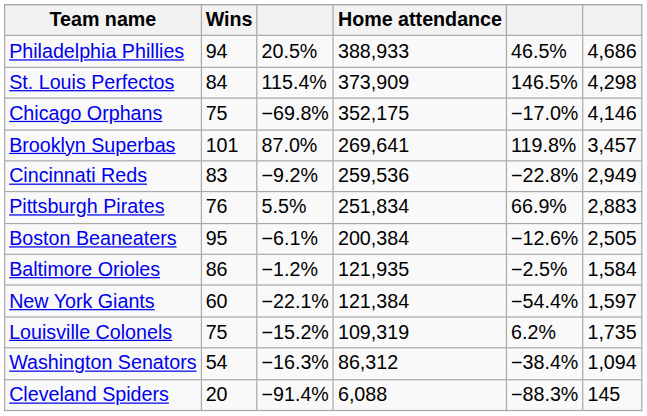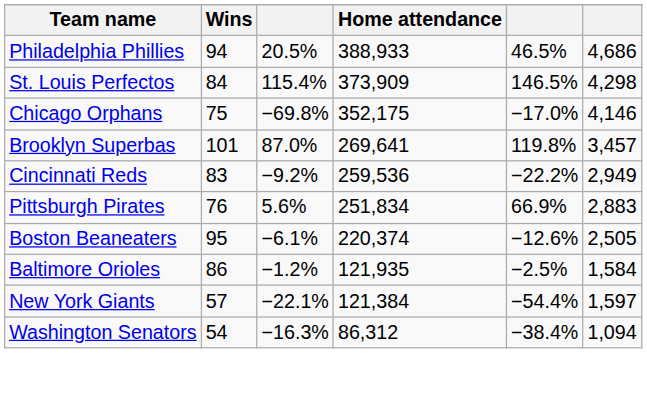 <table class="wikitable sortable">
 <tr style="text-align:center; font-size:larger;">
 </tr>
 <tr>
 <th>Team name</th>
 <th>Wins</th>
 <th></th>
 <th>Home attendance</th>
 <th></th>
 <th></th>
 </tr>
 <tr>
 <td><a href='#'>Philadelphia Phillies</a></td>
 <td>94</td>
 <td>20.5%</td>
 <td>388,933</td>
 <td>46.5%</td>
 <td>4,686</td>
 </tr>
 <tr>
 <td><a href='#'>St. Louis Perfectos</a></td>
 <td>84</td>
 <td>115.4%</td>
 <td>373,909</td>
 <td>146.5%</td>
 <td>4,298</td>
 </tr>
 <tr>
 <td><a href='#'>Chicago Orphans</a></td>
 <td>75</td>
 <td>−69.8%</td>
 <td>352,175</td>
 <td>−17.0%</td>
 <td>4,146</td>
 </tr>
 <tr>
 <td><a href='#'>Brooklyn Superbas</a></td>
 <td>101</td>
 <td>87.0%</td>
 <td>269,641</td>
 <td>119.8%</td>
 <td>3,457</td>
 </tr>
 <tr>
 <td><a href='#'>Cincinnati Reds</a></td>
 <td>83</td>
 <td>−9.2%</td>
 <td>259,536</td>
-<td>−22.8%</td>
+<td>−22.2%</td>
 <td>2,949</td>
 </tr>
 <tr>
 <td><a href='#'>Pittsburgh Pirates</a></td>
 <td>76</td>
-<td>5.5%</td>
+<td>5.6%</td>
 <td>251,834</td>
 <td>66.9%</td>
 <td>2,883</td>
 </tr>
 <tr>
 <td><a href='#'>Boston Beaneaters</a></td>
 <td>95</td>
 <td>−6.1%</td>
-<td>200,384</td>
+<td>220,374</td>
 <td>−12.6%</td>
 <td>2,505</td>
 </tr>
 <tr>
 <td><a href='#'>Baltimore Orioles</a></td>
 <td>86</td>
 <td>−1.2%</td>
 <td>121,935</td>
 <td>−2.5%</td>
 <td>1,584</td>
 </tr>
 <tr>
 <td><a href='#'>New York Giants</a></td>
-<td>60</td>
+<td>57</td>
 <td>−22.1%</td>
 <td>121,384</td>
 <td>−54.4%</td>
 <td>1,597</td>
-</tr>
-<tr>
-<td><a href='#'>Louisville Colonels</a></td>
-<td>75</td>
-<td>−15.2%</td>
-<td>109,319</td>
-<td>6.2%</td>
-<td>1,735</td>
 </tr>
 <tr>
 <td><a href='#'>Washington Senators</a></td>
 <td>54</td>
 <td>−16.3%</td>
 <td>86,312</td>
 <td>−38.4%</td>
 <td>1,094</td>
 </tr>
-<tr>
-<td><a href='#'>Cleveland Spiders</a></td>
-<td>20</td>
-<td>−91.4%</td>
-<td>6,088</td>
-<td>−88.3%</td>
-<td>145</td>
-</tr>
 </table>
